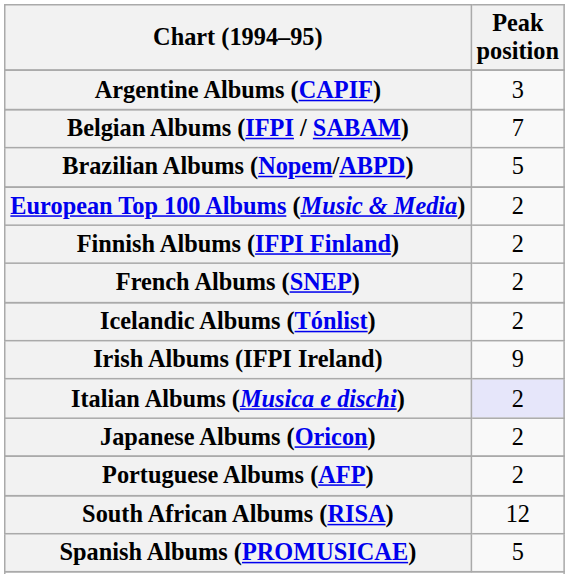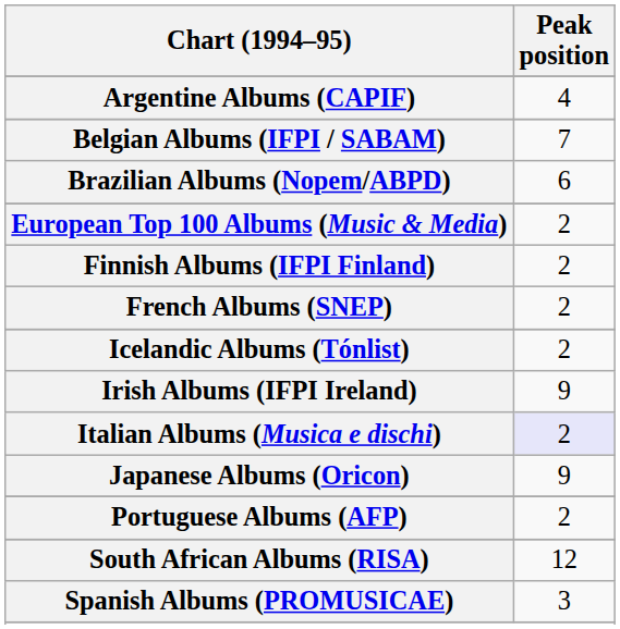 <table class="wikitable sortable plainrowheaders" style="text-align:center">
 <tr>
 <th scope="col">Chart (1994–95)</th>
 <th scope="col">Peak<br>position</th>
 </tr>
 <tr>
 </tr>
 <tr>
 <th scope="row">Argentine Albums (<a href='#'>CAPIF</a>)</th>
-<td>3</td>
+<td>4</td>
 </tr>
 <tr>
 </tr>
 <tr>
 </tr>
 <tr>
 <th scope="row">Belgian Albums (<a href='#'>IFPI</a> / <a href='#'>SABAM</a>)</th>
 <td>7</td>
 </tr>
 <tr>
 <th scope="row">Brazilian Albums (<a href='#'>Nopem</a>/<a href='#'>ABPD</a>)</th>
-<td>5</td>
+<td>6</td>
 </tr>
 <tr>
 </tr>
 <tr>
 </tr>
 <tr>
 <th scope="row"><a href='#'>European Top 100 Albums</a> (<em><a href='#'>Music & Media</a></em>)</th>
 <td>2</td>
 </tr>
 <tr>
 <th scope="row">Finnish Albums (<a href='#'>IFPI Finland</a>)</th>
 <td>2</td>
 </tr>
 <tr>
 <th scope="row">French Albums (<a href='#'>SNEP</a>)</th>
 <td>2</td>
 </tr>
 <tr>
 </tr>
 <tr>
 </tr>
 <tr>
 <th scope="row">Icelandic Albums (<a href='#'>Tónlist</a>)</th>
 <td>2</td>
 </tr>
 <tr>
 <th scope="row">Irish Albums (IFPI Ireland) </th>
 <td>9</td>
 </tr>
 <tr>
 <th scope="row">Italian Albums (<em><a href='#'>Musica e dischi</a></em>)</th>
 <td style="background: lavender;">2</td>
 </tr>
 <tr>
 <th scope="row">Japanese Albums (<a href='#'>Oricon</a>)</th>
-<td>2</td>
+<td>9</td>
 </tr>
 <tr>
 </tr>
 <tr>
 <th scope="row">Portuguese Albums (<a href='#'>AFP</a>)</th>
 <td>2</td>
 </tr>
 <tr>
 </tr>
 <tr>
 <th scope="row">South African Albums (<a href='#'>RISA</a>)</th>
 <td align="center">12</td>
 </tr>
 <tr>
 <th scope="row">Spanish Albums (<a href='#'>PROMUSICAE</a>)</th>
-<td>5</td>
+<td>3</td>
 </tr>
 <tr>
 </tr>
 <tr>
 </tr>
 <tr>
 </tr>
 <tr>
 </tr>
 </table>
